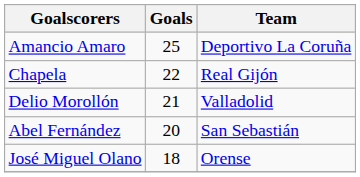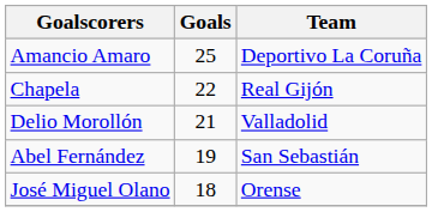 <table class="wikitable sortable" class="wikitable">
 <tr style="background:#ccc; text-align:center;">
 <th>Goalscorers</th>
 <th>Goals</th>
 <th>Team</th>
 </tr>
 <tr>
 <td> <a href='#'>Amancio Amaro</a></td>
 <td style="text-align:center;">25</td>
 <td><a href='#'>Deportivo La Coruña</a></td>
 </tr>
 <tr>
 <td> <a href='#'>Chapela</a></td>
 <td style="text-align:center;">22</td>
 <td><a href='#'>Real Gijón</a></td>
 </tr>
 <tr>
 <td> <a href='#'>Delio Morollón</a></td>
 <td style="text-align:center;">21</td>
 <td><a href='#'>Valladolid</a></td>
 </tr>
 <tr>
 <td> <a href='#'>Abel Fernández</a></td>
-<td style="text-align:center;">20</td>
+<td style="text-align:center;">19</td>
 <td><a href='#'>San Sebastián</a></td>
 </tr>
 <tr>
 <td> <a href='#'>José Miguel Olano</a></td>
 <td style="text-align:center;">18</td>
 <td><a href='#'>Orense</a></td>
 </tr>
 <tr>
 </tr>
 </table>
